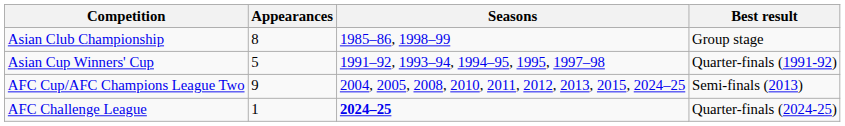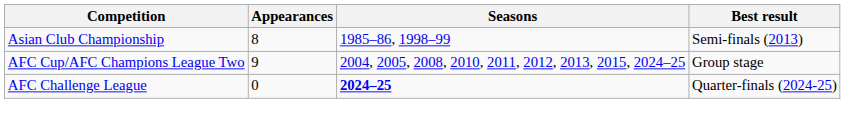 <table class="wikitable">
 <tr>
 <th>Competition</th>
 <th>Appearances</th>
 <th>Seasons</th>
 <th>Best result</th>
 </tr>
 <tr>
 <td><a href='#'>Asian Club Championship</a></td>
 <td>8</td>
 <td><a href='#'>1985–86</a>, <a href='#'>1998–99</a></td>
-<td>Group stage</td>
-</tr>
-<tr>
-<td><a href='#'>Asian Cup Winners' Cup</a></td>
-<td>5</td>
-<td><a href='#'>1991–92</a>, <a href='#'>1993–94</a>, <a href='#'>1994–95</a>, <a href='#'>1995</a>, <a href='#'>1997–98</a></td>
-<td>Quarter-finals (<a href='#'>1991-92</a>)</td>
+<td>Semi-finals (<a href='#'>2013</a>)</td>
 </tr>
 <tr>
 <td><a href='#'>AFC Cup/AFC Champions League Two</a></td>
 <td>9</td>
 <td><a href='#'>2004</a>, <a href='#'>2005</a>, <a href='#'>2008</a>, <a href='#'>2010</a>, <a href='#'>2011</a>, <a href='#'>2012</a>, <a href='#'>2013</a>, <a href='#'>2015</a>, <a href='#'>2024–25</a></td>
-<td>Semi-finals (<a href='#'>2013</a>)</td>
+<td>Group stage</td>
 </tr>
 <tr>
 <td><a href='#'>AFC Challenge League</a></td>
-<td>1</td>
+<td>0</td>
 <td><strong><a href='#'>2024–25</a></strong></td>
 <td>Quarter-finals (<a href='#'>2024-25</a>)</td>
 </tr>
 </table>
